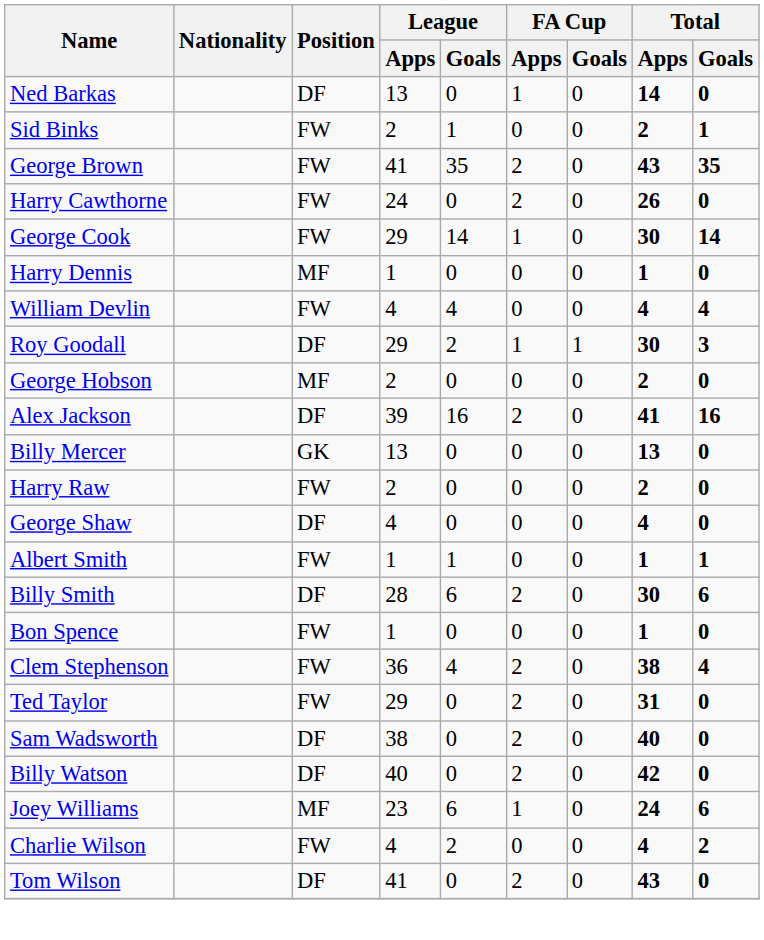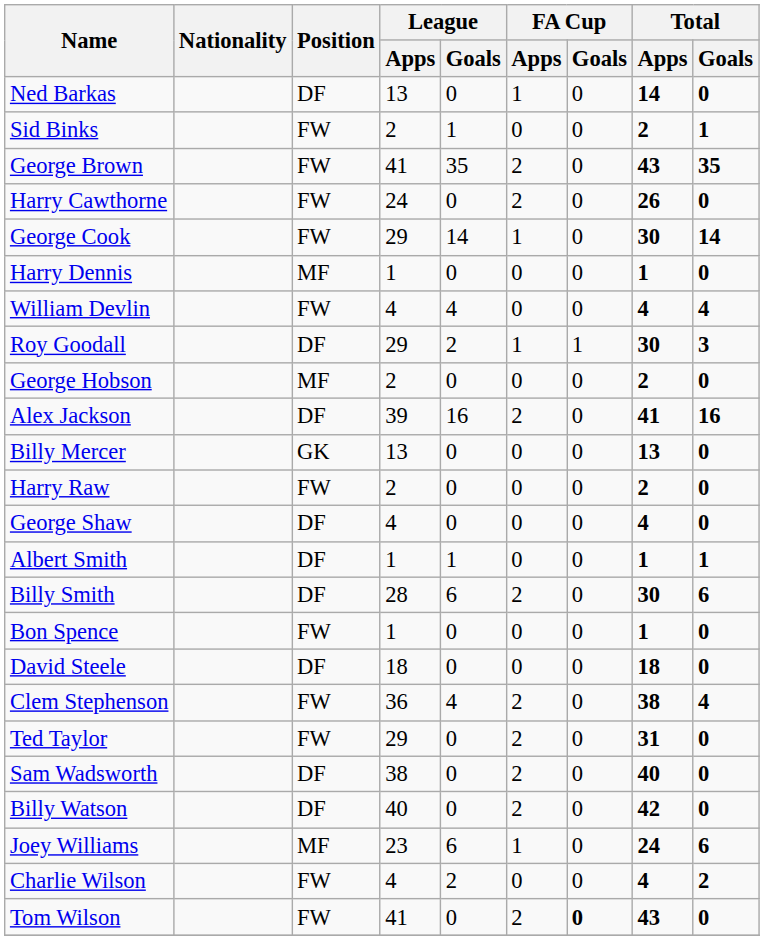 <table class="wikitable sortable">
 <tr>
 <th scope=col rowspan=2>Name</th>
 <th scope=col rowspan=2>Nationality</th>
 <th scope=col rowspan=2>Position</th>
 <th colspan=2>League</th>
 <th colspan=2>FA Cup</th>
 <th colspan=2>Total</th>
 </tr>
 <tr>
 <th>Apps</th>
 <th>Goals</th>
 <th>Apps</th>
 <th>Goals</th>
 <th>Apps</th>
 <th>Goals</th>
 </tr>
 <tr>
 <td><a href='#'>Ned Barkas</a></td>
 <td></td>
 <td>DF</td>
 <td>13</td>
 <td>0</td>
 <td>1</td>
 <td>0</td>
 <td><strong>14</strong></td>
 <td><strong>0</strong></td>
 </tr>
 <tr>
 <td><a href='#'>Sid Binks</a></td>
 <td></td>
 <td>FW</td>
 <td>2</td>
 <td>1</td>
 <td>0</td>
 <td>0</td>
 <td><strong>2</strong></td>
 <td><strong>1</strong></td>
 </tr>
 <tr>
 <td><a href='#'>George Brown</a></td>
 <td></td>
 <td>FW</td>
 <td>41</td>
 <td>35</td>
 <td>2</td>
 <td>0</td>
 <td><strong>43</strong></td>
 <td><strong>35</strong></td>
 </tr>
 <tr>
 <td><a href='#'>Harry Cawthorne</a></td>
 <td></td>
 <td>FW</td>
 <td>24</td>
 <td>0</td>
 <td>2</td>
 <td>0</td>
 <td><strong>26</strong></td>
 <td><strong>0</strong></td>
 </tr>
 <tr>
 <td><a href='#'>George Cook</a></td>
 <td></td>
 <td>FW</td>
 <td>29</td>
 <td>14</td>
 <td>1</td>
 <td>0</td>
 <td><strong>30</strong></td>
 <td><strong>14</strong></td>
 </tr>
 <tr>
 <td><a href='#'>Harry Dennis</a></td>
 <td></td>
 <td>MF</td>
 <td>1</td>
 <td>0</td>
 <td>0</td>
 <td>0</td>
 <td><strong>1</strong></td>
 <td><strong>0</strong></td>
 </tr>
 <tr>
 <td><a href='#'>William Devlin</a></td>
 <td></td>
 <td>FW</td>
 <td>4</td>
 <td>4</td>
 <td>0</td>
 <td>0</td>
 <td><strong>4</strong></td>
 <td><strong>4</strong></td>
 </tr>
 <tr>
 <td><a href='#'>Roy Goodall</a></td>
 <td></td>
 <td>DF</td>
 <td>29</td>
 <td>2</td>
 <td>1</td>
 <td>1</td>
 <td><strong>30</strong></td>
 <td><strong>3</strong></td>
 </tr>
 <tr>
 <td><a href='#'>George Hobson</a></td>
 <td></td>
 <td>MF</td>
 <td>2</td>
 <td>0</td>
 <td>0</td>
 <td>0</td>
 <td><strong>2</strong></td>
 <td><strong>0</strong></td>
 </tr>
 <tr>
 <td><a href='#'>Alex Jackson</a></td>
 <td></td>
 <td>DF</td>
 <td>39</td>
 <td>16</td>
 <td>2</td>
 <td>0</td>
 <td><strong>41</strong></td>
 <td><strong>16</strong></td>
 </tr>
 <tr>
 <td><a href='#'>Billy Mercer</a></td>
 <td></td>
 <td>GK</td>
 <td>13</td>
 <td>0</td>
 <td>0</td>
 <td>0</td>
 <td><strong>13</strong></td>
 <td><strong>0</strong></td>
 </tr>
 <tr>
 <td><a href='#'>Harry Raw</a></td>
 <td></td>
 <td>FW</td>
 <td>2</td>
 <td>0</td>
 <td>0</td>
 <td>0</td>
 <td><strong>2</strong></td>
 <td><strong>0</strong></td>
 </tr>
 <tr>
 <td><a href='#'>George Shaw</a></td>
 <td></td>
 <td>DF</td>
 <td>4</td>
 <td>0</td>
 <td>0</td>
 <td>0</td>
 <td><strong>4</strong></td>
 <td><strong>0</strong></td>
 </tr>
 <tr>
 <td><a href='#'>Albert Smith</a></td>
 <td></td>
-<td>FW</td>
+<td>DF</td>
 <td>1</td>
 <td>1</td>
 <td>0</td>
 <td>0</td>
 <td><strong>1</strong></td>
 <td><strong>1</strong></td>
 </tr>
 <tr>
 <td><a href='#'>Billy Smith</a></td>
 <td></td>
 <td>DF</td>
 <td>28</td>
 <td>6</td>
 <td>2</td>
 <td>0</td>
 <td><strong>30</strong></td>
 <td><strong>6</strong></td>
 </tr>
 <tr>
 <td><a href='#'>Bon Spence</a></td>
 <td></td>
 <td>FW</td>
 <td>1</td>
 <td>0</td>
 <td>0</td>
 <td>0</td>
 <td><strong>1</strong></td>
+<td><strong>0</strong></td>
+</tr>
+<tr>
+<td><a href='#'>David Steele</a></td>
+<td></td>
+<td>DF</td>
+<td>18</td>
+<td>0</td>
+<td>0</td>
+<td>0</td>
+<td><strong>18</strong></td>
 <td><strong>0</strong></td>
 </tr>
 <tr>
 <td><a href='#'>Clem Stephenson</a></td>
 <td></td>
 <td>FW</td>
 <td>36</td>
 <td>4</td>
 <td>2</td>
 <td>0</td>
 <td><strong>38</strong></td>
 <td><strong>4</strong></td>
 </tr>
 <tr>
 <td><a href='#'>Ted Taylor</a></td>
 <td></td>
 <td>FW</td>
 <td>29</td>
 <td>0</td>
 <td>2</td>
 <td>0</td>
 <td><strong>31</strong></td>
 <td><strong>0</strong></td>
 </tr>
 <tr>
 <td><a href='#'>Sam Wadsworth</a></td>
 <td></td>
 <td>DF</td>
 <td>38</td>
 <td>0</td>
 <td>2</td>
 <td>0</td>
 <td><strong>40</strong></td>
 <td><strong>0</strong></td>
 </tr>
 <tr>
 <td><a href='#'>Billy Watson</a></td>
 <td></td>
 <td>DF</td>
 <td>40</td>
 <td>0</td>
 <td>2</td>
 <td>0</td>
 <td><strong>42</strong></td>
 <td><strong>0</strong></td>
 </tr>
 <tr>
 <td><a href='#'>Joey Williams</a></td>
 <td></td>
 <td>MF</td>
 <td>23</td>
 <td>6</td>
 <td>1</td>
 <td>0</td>
 <td><strong>24</strong></td>
 <td><strong>6</strong></td>
 </tr>
 <tr>
 <td><a href='#'>Charlie Wilson</a></td>
 <td></td>
 <td>FW</td>
 <td>4</td>
 <td>2</td>
 <td>0</td>
 <td>0</td>
 <td><strong>4</strong></td>
 <td><strong>2</strong></td>
 </tr>
 <tr>
 <td><a href='#'>Tom Wilson</a></td>
 <td></td>
-<td>DF</td>
+<td>FW</td>
 <td>41</td>
 <td>0</td>
 <td>2</td>
-<td>0</td>
+<td><strong>0</strong></td>
 <td><strong>43</strong></td>
 <td><strong>0</strong></td>
 </tr>
 <tr>
 </tr>
 </table>
